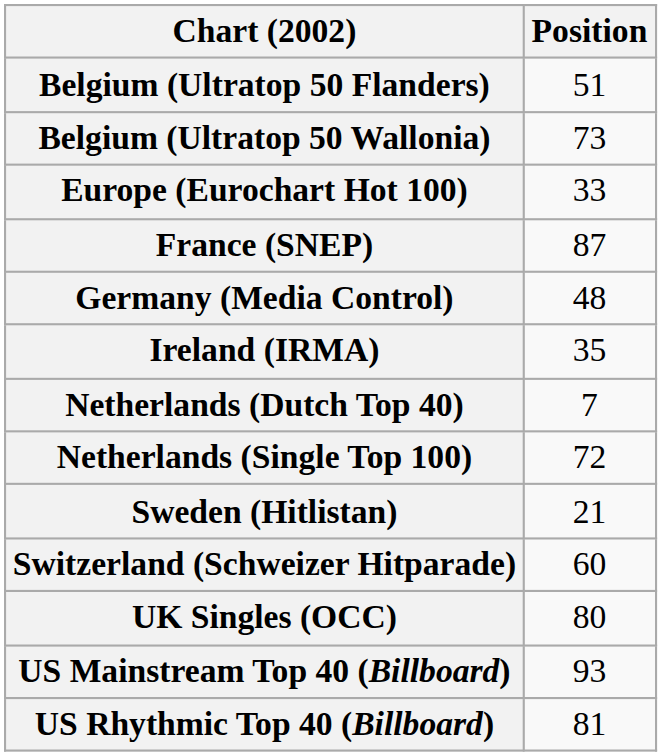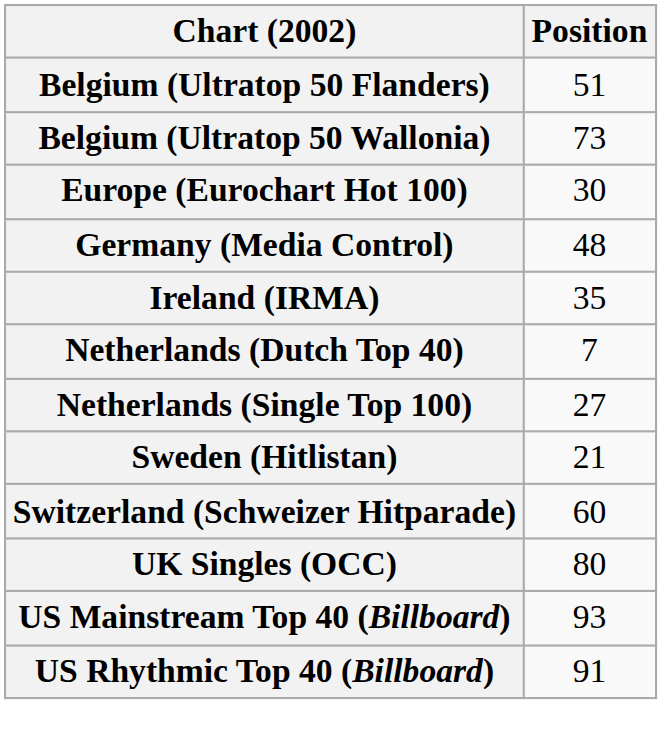 <table class="wikitable sortable plainrowheaders" style="text-align:center">
 <tr>
 <th scope="col">Chart (2002)</th>
 <th scope="col">Position</th>
 </tr>
 <tr>
 <th scope="row">Belgium (Ultratop 50 Flanders)</th>
 <td>51</td>
 </tr>
 <tr>
 <th scope="row">Belgium (Ultratop 50 Wallonia)</th>
 <td>73</td>
 </tr>
 <tr>
 <th scope="row">Europe (Eurochart Hot 100)</th>
-<td>33</td>
-</tr>
-<tr>
-<th scope="row">France (SNEP)</th>
-<td>87</td>
+<td>30</td>
 </tr>
 <tr>
 <th scope="row">Germany (Media Control)</th>
 <td>48</td>
 </tr>
 <tr>
 <th scope="row">Ireland (IRMA)</th>
 <td>35</td>
 </tr>
 <tr>
 <th scope="row">Netherlands (Dutch Top 40)</th>
 <td>7</td>
 </tr>
 <tr>
 <th scope="row">Netherlands (Single Top 100)</th>
-<td>72</td>
+<td>27</td>
 </tr>
 <tr>
 <th scope="row">Sweden (Hitlistan)</th>
 <td>21</td>
 </tr>
 <tr>
 <th scope="row">Switzerland (Schweizer Hitparade)</th>
 <td>60</td>
 </tr>
 <tr>
 <th scope="row">UK Singles (OCC)</th>
 <td>80</td>
 </tr>
 <tr>
 <th scope="row">US Mainstream Top 40 (<em>Billboard</em>)</th>
 <td>93</td>
 </tr>
 <tr>
 <th scope="row">US Rhythmic Top 40 (<em>Billboard</em>)</th>
-<td>81</td>
+<td>91</td>
 </tr>
 </table>
